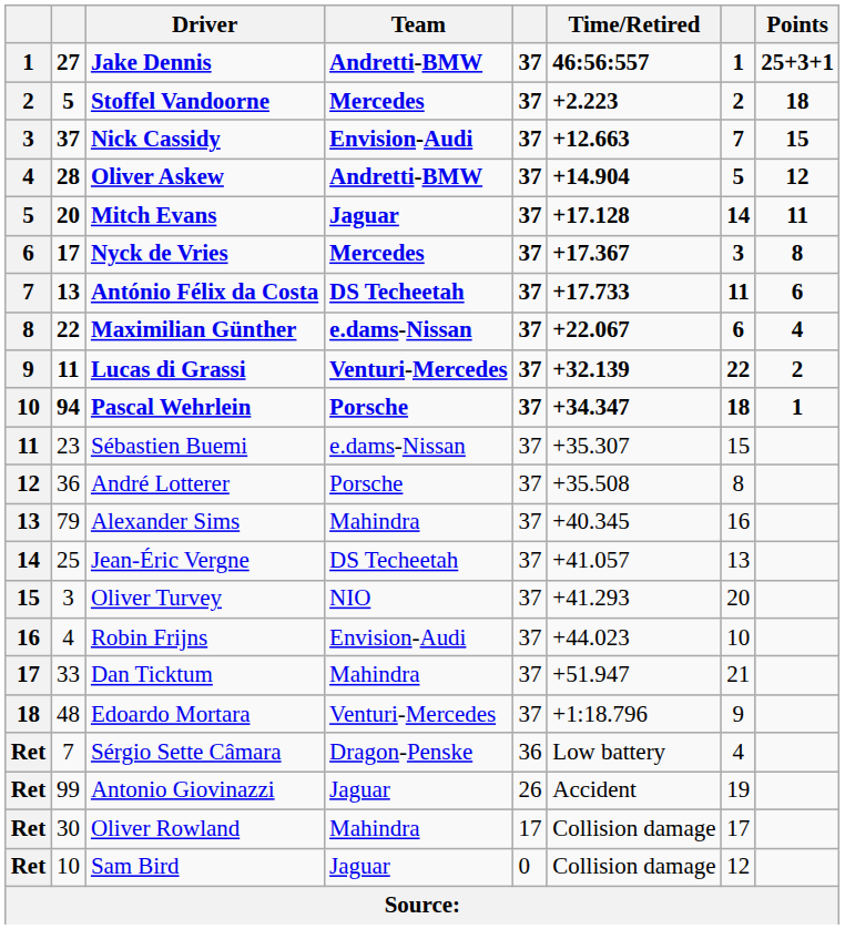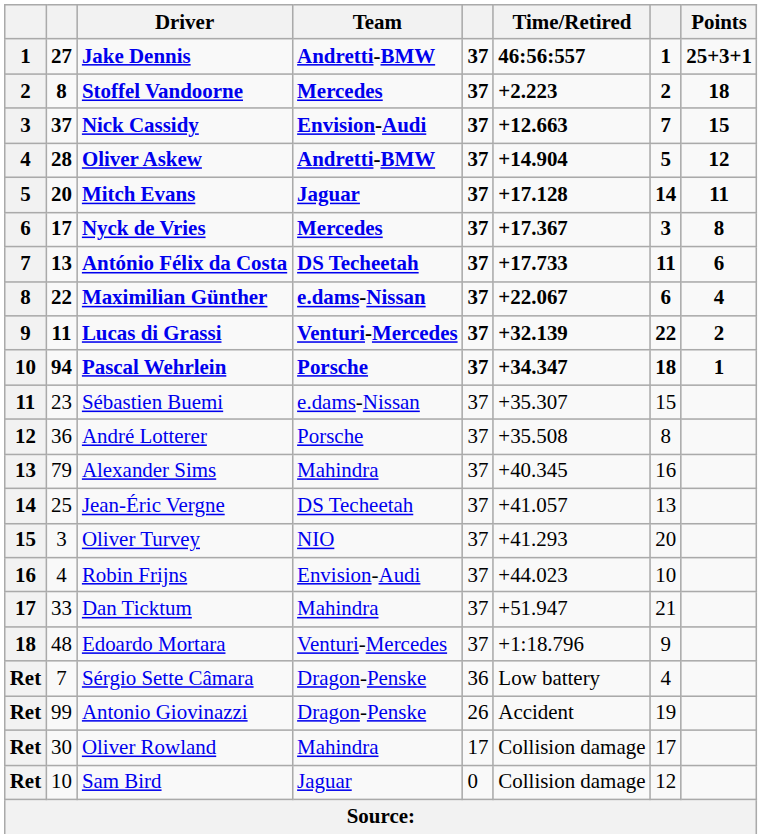 <table class="wikitable sortable" style="font-size: 85%">
 <tr>
 <th scope="col"></th>
 <th scope="col"></th>
 <th scope="col">Driver</th>
 <th scope="col">Team</th>
 <th scope="col"></th>
 <th scope="col" class="unsortable">Time/Retired</th>
 <th scope="col"></th>
 <th scope="col">Points</th>
 </tr>
 <tr>
 <th scope="row">1</th>
 <td align="center"><strong>27</strong></td>
 <td><strong> <a href='#'>Jake Dennis</a></strong></td>
 <td><strong><a href='#'>Andretti</a>-<a href='#'>BMW</a></strong></td>
 <td><strong>37</strong></td>
 <td><strong>46:56:557</strong></td>
 <td align="center"><strong>1</strong></td>
 <td align="center"><strong>25+3+1</strong></td>
 </tr>
 <tr>
 <th scope="row">2</th>
-<td align="center"><strong>5</strong></td>
+<td align="center"><strong>8</strong></td>
 <td><strong> <a href='#'>Stoffel Vandoorne</a></strong></td>
 <td><strong><a href='#'>Mercedes</a></strong></td>
 <td><strong>37</strong></td>
 <td><strong>+2.223</strong></td>
 <td align="center"><strong>2</strong></td>
 <td align="center"><strong>18</strong></td>
 </tr>
 <tr>
 <th scope="row">3</th>
 <td align="center"><strong>37</strong></td>
 <td><strong> <a href='#'>Nick Cassidy</a></strong></td>
 <td><strong><a href='#'>Envision</a>-<a href='#'>Audi</a></strong></td>
 <td><strong>37</strong></td>
 <td><strong>+12.663</strong></td>
 <td align="center"><strong>7</strong></td>
 <td align="center"><strong>15</strong></td>
 </tr>
 <tr>
 <th scope="row">4</th>
 <td align="center"><strong>28</strong></td>
 <td> <strong><a href='#'>Oliver Askew</a></strong></td>
 <td><strong><a href='#'>Andretti</a>-<a href='#'>BMW</a></strong></td>
 <td><strong>37</strong></td>
 <td><strong>+14.904</strong></td>
 <td align="center"><strong>5</strong></td>
 <td align="center"><strong>12</strong></td>
 </tr>
 <tr>
 <th scope="row">5</th>
 <td align="center"><strong>20</strong></td>
 <td><strong> <a href='#'>Mitch Evans</a></strong></td>
 <td><strong><a href='#'>Jaguar</a></strong></td>
 <td><strong>37</strong></td>
 <td><strong>+17.128</strong></td>
 <td align="center"><strong>14</strong></td>
 <td align="center"><strong>11</strong></td>
 </tr>
 <tr>
 <th scope="row">6</th>
 <td align="center"><strong>17</strong></td>
 <td> <strong><a href='#'>Nyck de Vries</a></strong></td>
 <td><strong><a href='#'>Mercedes</a></strong></td>
 <td><strong>37</strong></td>
 <td><strong>+17.367</strong></td>
 <td align="center"><strong>3</strong></td>
 <td align="center"><strong>8</strong></td>
 </tr>
 <tr>
 <th scope="row">7</th>
 <td align="center"><strong>13</strong></td>
 <td><strong> <a href='#'>António Félix da Costa</a></strong></td>
 <td><strong><a href='#'>DS Techeetah</a></strong></td>
 <td><strong>37</strong></td>
 <td><strong>+17.733</strong></td>
 <td align="center"><strong>11</strong></td>
 <td align="center"><strong>6</strong></td>
 </tr>
 <tr>
 <th scope="row">8</th>
 <td align="center"><strong>22</strong></td>
 <td><strong> <a href='#'>Maximilian Günther</a></strong></td>
 <td><strong><a href='#'>e.dams</a>-<a href='#'>Nissan</a></strong></td>
 <td><strong>37</strong></td>
 <td><strong>+22.067</strong></td>
 <td align="center"><strong>6</strong></td>
 <td align="center"><strong>4</strong></td>
 </tr>
 <tr>
 <th scope="row">9</th>
 <td align="center"><strong>11</strong></td>
 <td><strong> <a href='#'>Lucas di Grassi</a></strong></td>
 <td><strong><a href='#'>Venturi</a>-<a href='#'>Mercedes</a></strong></td>
 <td><strong>37</strong></td>
 <td><strong>+32.139</strong></td>
 <td align="center"><strong>22</strong></td>
 <td align="center"><strong>2</strong></td>
 </tr>
 <tr>
 <th scope="row">10</th>
 <td align="center"><strong>94</strong></td>
 <td><strong> <a href='#'>Pascal Wehrlein</a></strong></td>
 <td><strong><a href='#'>Porsche</a></strong></td>
 <td><strong>37</strong></td>
 <td><strong>+34.347</strong></td>
 <td align="center"><strong>18</strong></td>
 <td align="center"><strong>1</strong></td>
 </tr>
 <tr>
 <th scope="row">11</th>
 <td align="center">23</td>
 <td> <a href='#'>Sébastien Buemi</a></td>
 <td><a href='#'>e.dams</a>-<a href='#'>Nissan</a></td>
 <td>37</td>
 <td>+35.307</td>
 <td align="center">15</td>
 <td align="center"></td>
 </tr>
 <tr>
 <th scope="row">12</th>
 <td align="center">36</td>
 <td> <a href='#'>André Lotterer</a></td>
 <td><a href='#'>Porsche</a></td>
 <td>37</td>
 <td>+35.508</td>
 <td align="center">8</td>
 <td align="center"></td>
 </tr>
 <tr>
 <th scope="row">13</th>
 <td align="center">79</td>
 <td> <a href='#'>Alexander Sims</a></td>
 <td><a href='#'>Mahindra</a></td>
 <td>37</td>
 <td>+40.345</td>
 <td align="center">16</td>
 <td align="center"></td>
 </tr>
 <tr>
 <th scope="row">14</th>
 <td align="center">25</td>
 <td> <a href='#'>Jean-Éric Vergne</a></td>
 <td><a href='#'>DS Techeetah</a></td>
 <td>37</td>
 <td>+41.057</td>
 <td align="center">13</td>
 <td align="center"></td>
 </tr>
 <tr>
 <th scope="row">15</th>
 <td align="center">3</td>
 <td> <a href='#'>Oliver Turvey</a></td>
 <td><a href='#'>NIO</a></td>
 <td>37</td>
 <td>+41.293</td>
 <td align="center">20</td>
 <td align="center"></td>
 </tr>
 <tr>
 <th scope="row">16</th>
 <td align="center">4</td>
 <td> <a href='#'>Robin Frijns</a></td>
 <td><a href='#'>Envision</a>-<a href='#'>Audi</a></td>
 <td>37</td>
 <td>+44.023</td>
 <td align="center">10</td>
 <td align="center"></td>
 </tr>
 <tr>
 <th scope="row">17</th>
 <td align="center">33</td>
 <td> <a href='#'>Dan Ticktum</a></td>
 <td><a href='#'>Mahindra</a></td>
 <td>37</td>
 <td>+51.947</td>
 <td align="center">21</td>
 <td align="center"></td>
 </tr>
 <tr>
 <th scope="row">18</th>
 <td align="center">48</td>
 <td> <a href='#'>Edoardo Mortara</a></td>
 <td><a href='#'>Venturi</a>-<a href='#'>Mercedes</a></td>
 <td>37</td>
 <td>+1:18.796</td>
 <td align="center">9</td>
 <td align="center"></td>
 </tr>
 <tr>
 <th scope="row">Ret</th>
 <td align="center">7</td>
 <td> <a href='#'>Sérgio Sette Câmara</a></td>
 <td><a href='#'>Dragon</a>-<a href='#'>Penske</a></td>
 <td>36</td>
 <td>Low battery</td>
 <td align="center">4</td>
 <td align="center"></td>
 </tr>
 <tr>
 <th scope="row">Ret</th>
 <td align="center">99</td>
 <td data-sort-value=" "> <a href='#'>Antonio Giovinazzi</a></td>
-<td><a href='#'>Jaguar</a></td>
+<td><a href='#'>Dragon</a>-<a href='#'>Penske</a></td>
 <td>26</td>
 <td>Accident</td>
 <td align="center">19</td>
 <td align="center"></td>
 </tr>
 <tr>
 <th scope="row">Ret</th>
 <td align="center">30</td>
 <td> <a href='#'>Oliver Rowland</a></td>
 <td><a href='#'>Mahindra</a></td>
 <td>17</td>
 <td>Collision damage</td>
 <td align="center">17</td>
 <td align="center"></td>
 </tr>
 <tr>
 <th scope="row">Ret</th>
 <td align="center">10</td>
 <td> <a href='#'>Sam Bird</a></td>
 <td><a href='#'>Jaguar</a></td>
 <td>0</td>
 <td>Collision damage</td>
 <td align="center">12</td>
 <td></td>
 </tr>
 <tr>
 <th colspan="8">Source:</th>
 </tr>
 </table>
